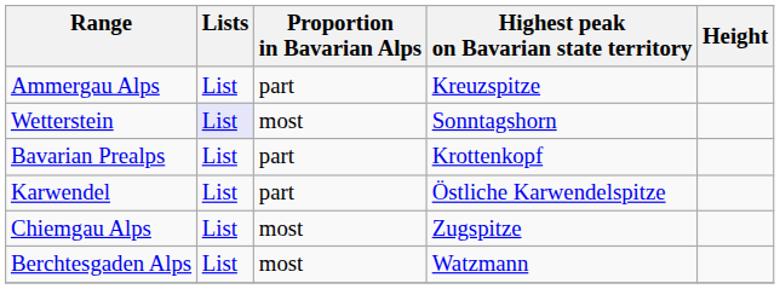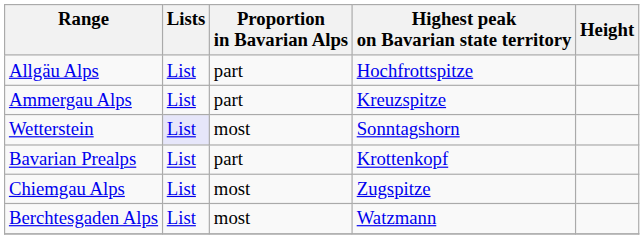 <table class="wikitable sortable">
 <tr class="hintergrundfarbe5">
 <th>Range<br><br></th>
 <th class="unsortable">Lists<br><br></th>
 <th>Proportion<br>in Bavarian Alps<br></th>
 <th>Highest peak<br>on Bavarian state territory<br></th>
 <th>Height</th>
+</tr>
+<tr>
+<td><a href='#'>Allgäu Alps</a></td>
+<td><a href='#'>List</a></td>
+<td>part</td>
+<td><a href='#'>Hochfrottspitze</a></td>
+<td></td>
 </tr>
 <tr>
 <td><a href='#'>Ammergau Alps</a></td>
 <td><a href='#'>List</a></td>
 <td>part</td>
 <td><a href='#'>Kreuzspitze</a></td>
 <td></td>
 </tr>
 <tr>
 <td><a href='#'>Wetterstein</a></td>
 <td style="background: lavender;"><a href='#'>List</a></td>
 <td>most</td>
 <td><a href='#'>Sonntagshorn</a></td>
 <td></td>
 </tr>
 <tr>
 <td><a href='#'>Bavarian Prealps</a></td>
 <td><a href='#'>List</a></td>
 <td>part</td>
 <td><a href='#'>Krottenkopf</a></td>
 <td></td>
 </tr>
 <tr>
-<td><a href='#'>Karwendel</a></td>
-<td><a href='#'>List</a></td>
-<td>part</td>
-<td><a href='#'>Östliche Karwendelspitze</a></td>
-<td></td>
-</tr>
-<tr>
 <td><a href='#'>Chiemgau Alps</a></td>
 <td><a href='#'>List</a></td>
 <td>most</td>
 <td><a href='#'>Zugspitze</a></td>
 <td></td>
 </tr>
 <tr>
 <td><a href='#'>Berchtesgaden Alps</a></td>
 <td><a href='#'>List</a></td>
 <td>most</td>
 <td><a href='#'>Watzmann</a></td>
 <td></td>
 </tr>
 <tr>
 </tr>
 </table>
